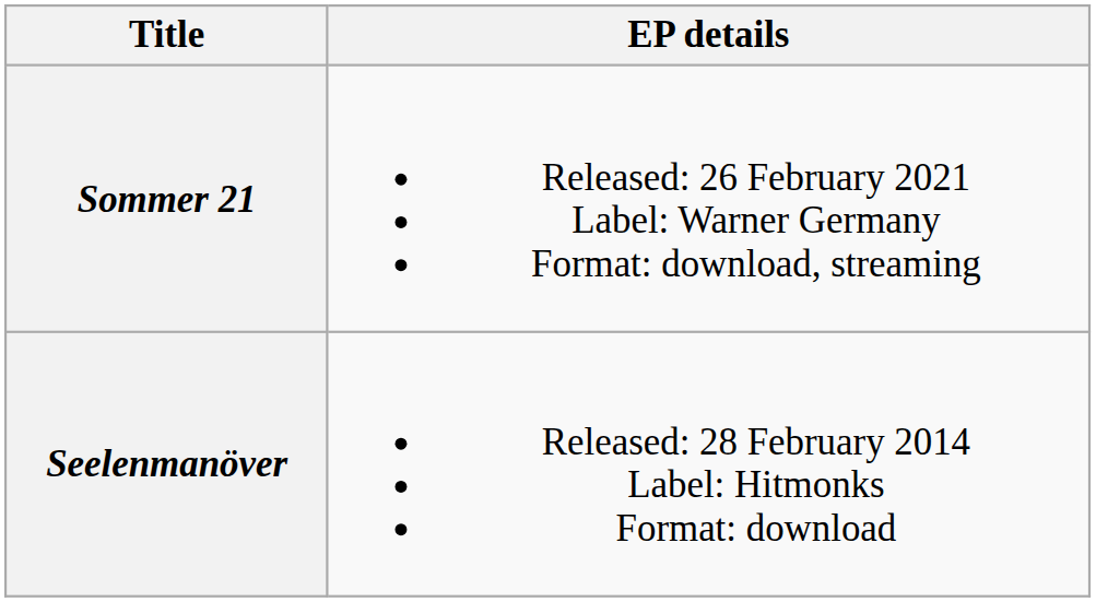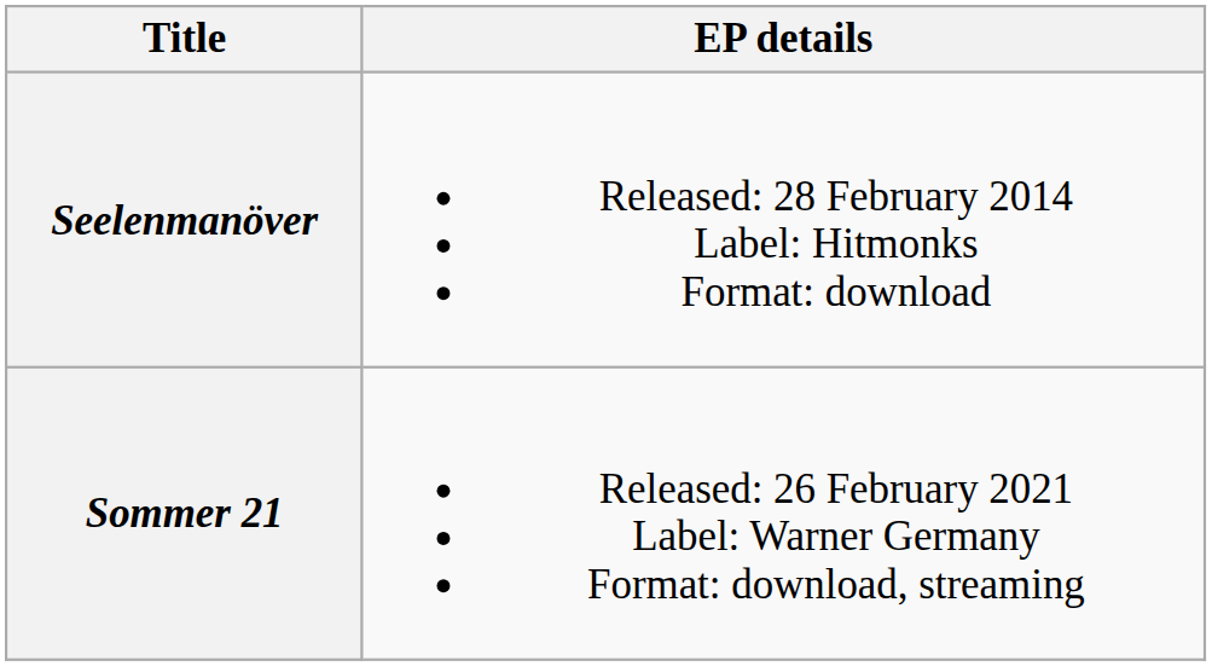 <table class="wikitable plainrowheaders" style="text-align:center;">
 <tr>
 <th scope="col" style="width:8em;">Title</th>
 <th scope="col" style="width:19.5em;">EP details</th>
 </tr>
 <tr>
+<th scope="row"><em>Seelenmanöver</em></th>
+<td><br><ul><li>Released: 28 February 2014</li><li>Label: Hitmonks</li><li>Format: download</li></ul></td>
+</tr>
+<tr>
 <th scope="row"><em>Sommer 21</em></th>
 <td><br><ul><li>Released: 26 February 2021</li><li>Label: Warner Germany</li><li>Format: download, streaming</li></ul></td>
 </tr>
-<tr>
-<th scope="row"><em>Seelenmanöver</em></th>
-<td><br><ul><li>Released: 28 February 2014</li><li>Label: Hitmonks</li><li>Format: download</li></ul></td>
-</tr>
 </table>
